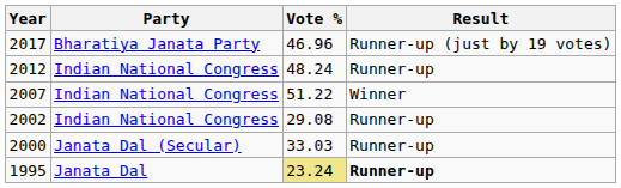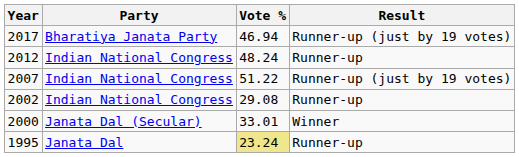 <table class="wikitable">
 <tr>
 <th>Year</th>
 <th>Party</th>
 <th>Vote %</th>
 <th>Result</th>
 </tr>
 <tr>
 <td>2017</td>
 <td><a href='#'>Bharatiya Janata Party</a></td>
-<td>46.96</td>
+<td>46.94</td>
 <td>Runner-up (just by 19 votes)</td>
 </tr>
 <tr>
 <td>2012</td>
 <td><a href='#'>Indian National Congress</a></td>
 <td>48.24</td>
 <td>Runner-up</td>
 </tr>
 <tr>
 <td>2007</td>
 <td><a href='#'>Indian National Congress</a></td>
 <td>51.22</td>
-<td>Winner</td>
+<td>Runner-up (just by 19 votes)</td>
 </tr>
 <tr>
 <td>2002</td>
 <td><a href='#'>Indian National Congress</a></td>
 <td>29.08</td>
 <td>Runner-up</td>
 </tr>
 <tr>
 <td>2000</td>
 <td><a href='#'>Janata Dal (Secular)</a></td>
-<td>33.03</td>
-<td>Runner-up</td>
+<td>33.01</td>
+<td>Winner</td>
 </tr>
 <tr>
 <td>1995</td>
 <td><a href='#'>Janata Dal</a></td>
 <td style="background: khaki;">23.24</td>
-<td><strong>Runner-up</strong></td>
+<td>Runner-up</td>
 </tr>
 </table>
